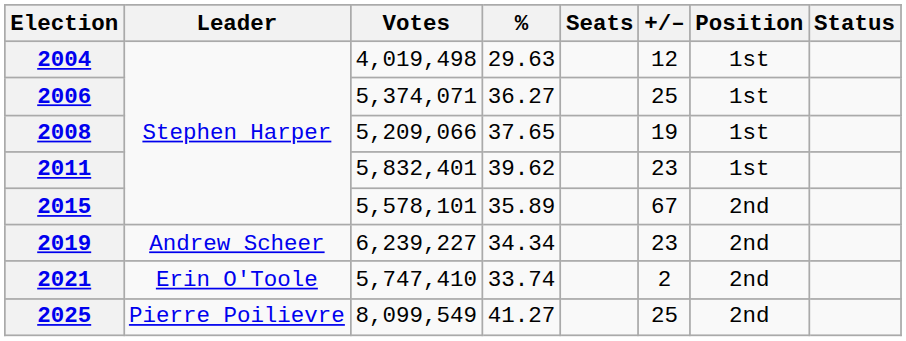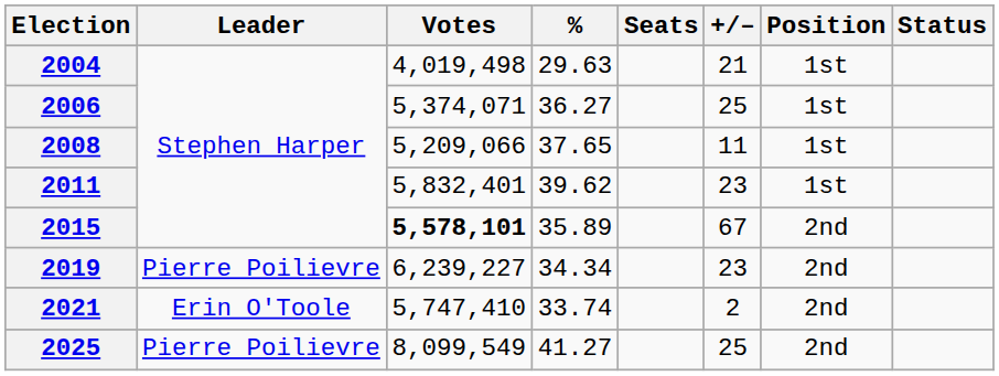 <table class=wikitable style="text-align: center;">
 <tr>
 <th>Election</th>
 <th>Leader</th>
 <th>Votes</th>
 <th>%</th>
 <th>Seats</th>
 <th>+/–</th>
 <th>Position</th>
 <th>Status</th>
 </tr>
 <tr>
 <th><a href='#'>2004</a></th>
 <td rowspan=5><a href='#'>Stephen Harper</a></td>
 <td>4,019,498</td>
 <td>29.63</td>
 <td></td>
-<td> 12</td>
+<td> 21</td>
 <td> 1st</td>
 <td></td>
 </tr>
 <tr>
 <th><a href='#'>2006</a></th>
 <td>5,374,071</td>
 <td>36.27</td>
 <td></td>
 <td> 25</td>
 <td> 1st</td>
 <td></td>
 </tr>
 <tr>
 <th><a href='#'>2008</a></th>
 <td>5,209,066</td>
 <td>37.65</td>
 <td></td>
-<td> 19</td>
+<td> 11</td>
 <td> 1st</td>
 <td></td>
 </tr>
 <tr>
 <th><a href='#'>2011</a></th>
 <td>5,832,401</td>
 <td>39.62</td>
 <td></td>
 <td> 23</td>
 <td> 1st</td>
 <td></td>
 </tr>
 <tr>
 <th><a href='#'>2015</a></th>
-<td>5,578,101</td>
+<td><strong>5,578,101</strong></td>
 <td>35.89</td>
 <td></td>
 <td> 67</td>
 <td> 2nd</td>
 <td></td>
 </tr>
 <tr>
 <th><a href='#'>2019</a></th>
-<td><a href='#'>Andrew Scheer</a></td>
+<td><a href='#'>Pierre Poilievre</a></td>
 <td>6,239,227</td>
 <td>34.34</td>
 <td></td>
 <td> 23</td>
 <td> 2nd</td>
 <td></td>
 </tr>
 <tr>
 <th><a href='#'>2021</a></th>
 <td><a href='#'>Erin O'Toole</a></td>
 <td>5,747,410</td>
 <td>33.74</td>
 <td></td>
 <td> 2</td>
 <td> 2nd</td>
 <td></td>
 </tr>
 <tr>
 <th><a href='#'>2025</a></th>
 <td><a href='#'>Pierre Poilievre</a></td>
 <td>8,099,549</td>
 <td>41.27</td>
 <td></td>
 <td> 25</td>
 <td> 2nd</td>
 <td></td>
 </tr>
 </table>
